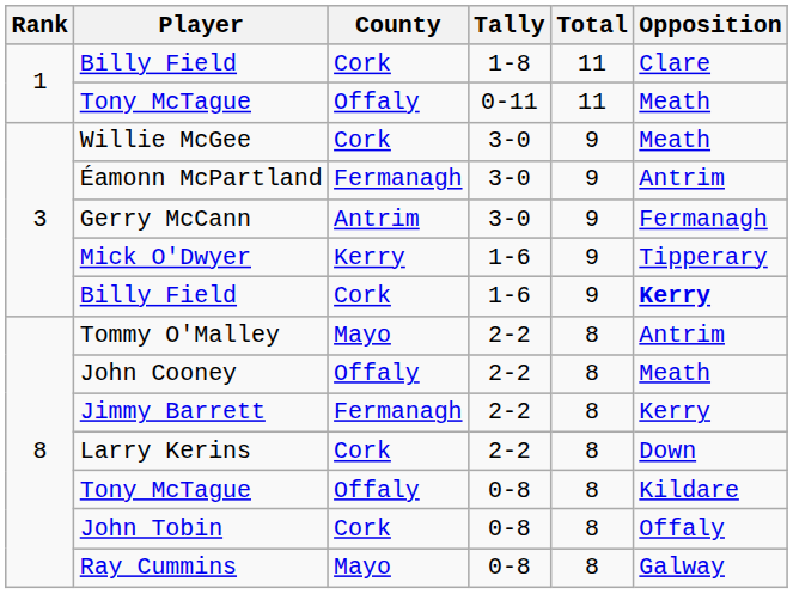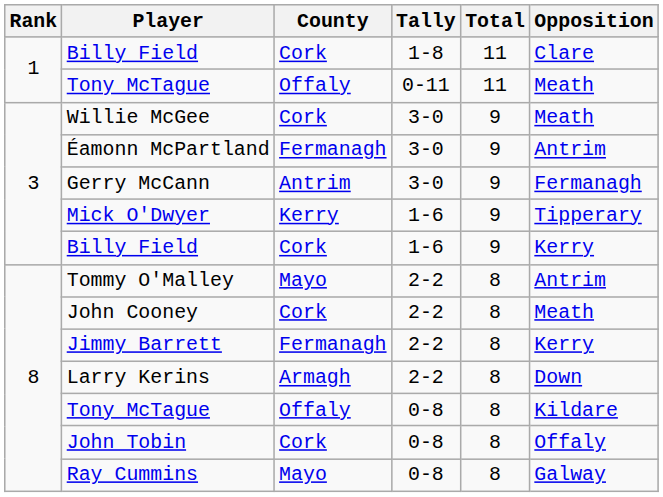 <table class="wikitable">
 <tr>
 <th>Rank</th>
 <th>Player</th>
 <th>County</th>
 <th>Tally</th>
 <th>Total</th>
 <th>Opposition</th>
 </tr>
 <tr>
 <td rowspan=2 align=center>1</td>
 <td><a href='#'>Billy Field</a></td>
 <td><a href='#'>Cork</a></td>
 <td align=center>1-8</td>
 <td align=center>11</td>
 <td><a href='#'>Clare</a></td>
 </tr>
 <tr>
 <td><a href='#'>Tony McTague</a></td>
 <td><a href='#'>Offaly</a></td>
 <td align=center>0-11</td>
 <td align=center>11</td>
 <td><a href='#'>Meath</a></td>
 </tr>
 <tr>
 <td rowspan=5 align=center>3</td>
 <td>Willie McGee</td>
 <td><a href='#'>Cork</a></td>
 <td align=center>3-0</td>
 <td align=center>9</td>
 <td><a href='#'>Meath</a></td>
 </tr>
 <tr>
 <td>Éamonn McPartland</td>
 <td><a href='#'>Fermanagh</a></td>
 <td align=center>3-0</td>
 <td align=center>9</td>
 <td><a href='#'>Antrim</a></td>
 </tr>
 <tr>
 <td>Gerry McCann</td>
 <td><a href='#'>Antrim</a></td>
 <td align=center>3-0</td>
 <td align=center>9</td>
 <td><a href='#'>Fermanagh</a></td>
 </tr>
 <tr>
 <td><a href='#'>Mick O'Dwyer</a></td>
 <td><a href='#'>Kerry</a></td>
 <td align=center>1-6</td>
 <td align=center>9</td>
 <td><a href='#'>Tipperary</a></td>
 </tr>
 <tr>
 <td><a href='#'>Billy Field</a></td>
 <td><a href='#'>Cork</a></td>
 <td align=center>1-6</td>
 <td align=center>9</td>
-<td><strong><a href='#'>Kerry</a></strong></td>
+<td><a href='#'>Kerry</a></td>
 </tr>
 <tr>
 <td rowspan=7 align=center>8</td>
 <td>Tommy O'Malley</td>
 <td><a href='#'>Mayo</a></td>
 <td align=center>2-2</td>
 <td align=center>8</td>
 <td><a href='#'>Antrim</a></td>
 </tr>
 <tr>
 <td>John Cooney</td>
-<td><a href='#'>Offaly</a></td>
+<td><a href='#'>Cork</a></td>
 <td align=center>2-2</td>
 <td align=center>8</td>
 <td><a href='#'>Meath</a></td>
 </tr>
 <tr>
 <td><a href='#'>Jimmy Barrett</a></td>
 <td><a href='#'>Fermanagh</a></td>
 <td align=center>2-2</td>
 <td align=center>8</td>
 <td><a href='#'>Kerry</a></td>
 </tr>
 <tr>
 <td>Larry Kerins</td>
-<td><a href='#'>Cork</a></td>
+<td><a href='#'>Armagh</a></td>
 <td align=center>2-2</td>
 <td align=center>8</td>
 <td><a href='#'>Down</a></td>
 </tr>
 <tr>
 <td><a href='#'>Tony McTague</a></td>
 <td><a href='#'>Offaly</a></td>
 <td align=center>0-8</td>
 <td align=center>8</td>
 <td><a href='#'>Kildare</a></td>
 </tr>
 <tr>
 <td><a href='#'>John Tobin</a></td>
 <td><a href='#'>Cork</a></td>
 <td align=center>0-8</td>
 <td align=center>8</td>
 <td><a href='#'>Offaly</a></td>
 </tr>
 <tr>
 <td><a href='#'>Ray Cummins</a></td>
 <td><a href='#'>Mayo</a></td>
 <td align=center>0-8</td>
 <td align=center>8</td>
 <td><a href='#'>Galway</a></td>
 </tr>
 </table>
